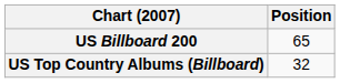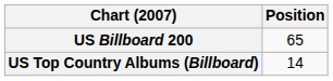 <table class="wikitable sortable plainrowheaders" style="text-align:center">
 <tr>
 <th scope="col">Chart (2007)</th>
 <th scope="col">Position</th>
 </tr>
 <tr>
 <th scope="row">US <em>Billboard</em> 200</th>
 <td>65</td>
 </tr>
 <tr>
 <th scope="row">US Top Country Albums (<em>Billboard</em>)</th>
-<td>32</td>
+<td>14</td>
 </tr>
 </table>
